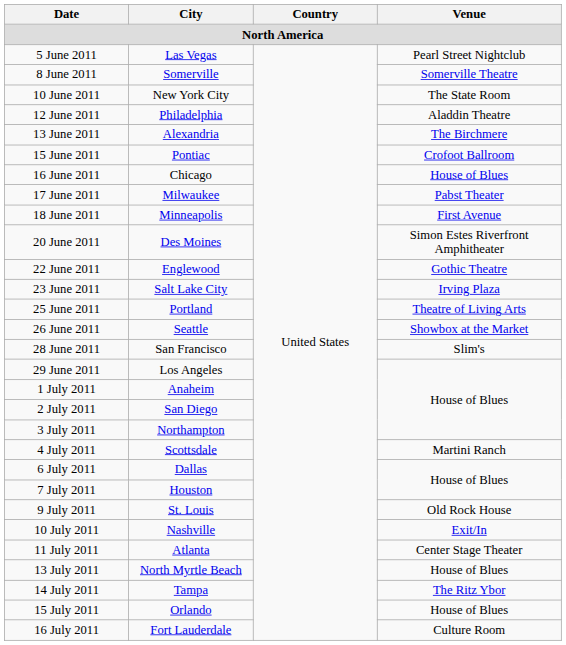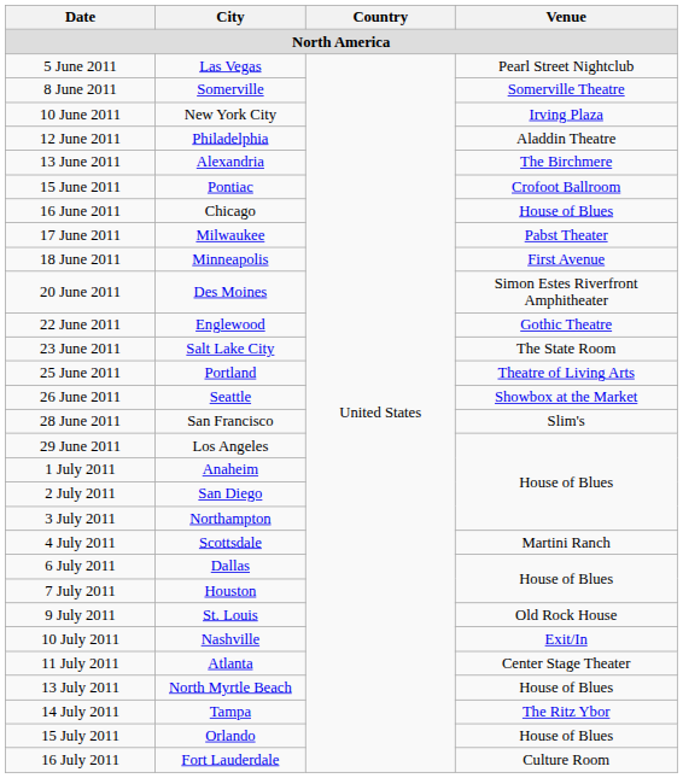 <table class="wikitable" style="text-align:center;">
 <tr>
 <th width="150">Date</th>
 <th width="150">City</th>
 <th width="150">Country</th>
 <th width="225">Venue</th>
 </tr>
 <tr bgcolor="#DDDDDD">
 <td colspan=4><strong>North America</strong></td>
 </tr>
 <tr>
 <td>5 June 2011</td>
 <td><a href='#'>Las Vegas</a></td>
 <td rowspan="29">United States</td>
 <td>Pearl Street Nightclub</td>
 </tr>
 <tr>
 <td>8 June 2011</td>
 <td><a href='#'>Somerville</a></td>
 <td><a href='#'>Somerville Theatre</a></td>
 </tr>
 <tr>
 <td>10 June 2011</td>
 <td>New York City</td>
-<td>The State Room</td>
+<td><a href='#'>Irving Plaza</a></td>
 </tr>
 <tr>
 <td>12 June 2011</td>
 <td><a href='#'>Philadelphia</a></td>
 <td>Aladdin Theatre</td>
 </tr>
 <tr>
 <td>13 June 2011</td>
 <td><a href='#'>Alexandria</a></td>
 <td><a href='#'>The Birchmere</a></td>
 </tr>
 <tr>
 <td>15 June 2011</td>
 <td><a href='#'>Pontiac</a></td>
 <td><a href='#'>Crofoot Ballroom</a></td>
 </tr>
 <tr>
 <td>16 June 2011</td>
 <td>Chicago</td>
 <td><a href='#'>House of Blues</a></td>
 </tr>
 <tr>
 <td>17 June 2011</td>
 <td><a href='#'>Milwaukee</a></td>
 <td><a href='#'>Pabst Theater</a></td>
 </tr>
 <tr>
 <td>18 June 2011</td>
 <td><a href='#'>Minneapolis</a></td>
 <td><a href='#'>First Avenue</a></td>
 </tr>
 <tr>
 <td>20 June 2011</td>
 <td><a href='#'>Des Moines</a></td>
 <td>Simon Estes Riverfront Amphitheater</td>
 </tr>
 <tr>
 <td>22 June 2011</td>
 <td><a href='#'>Englewood</a></td>
 <td><a href='#'>Gothic Theatre</a></td>
 </tr>
 <tr>
 <td>23 June 2011</td>
 <td><a href='#'>Salt Lake City</a></td>
-<td><a href='#'>Irving Plaza</a></td>
+<td>The State Room</td>
 </tr>
 <tr>
 <td>25 June 2011</td>
 <td><a href='#'>Portland</a></td>
 <td><a href='#'>Theatre of Living Arts</a></td>
 </tr>
 <tr>
 <td>26 June 2011</td>
 <td><a href='#'>Seattle</a></td>
 <td><a href='#'>Showbox at the Market</a></td>
 </tr>
 <tr>
 <td>28 June 2011</td>
 <td>San Francisco</td>
 <td>Slim's</td>
 </tr>
 <tr>
 <td>29 June 2011</td>
 <td>Los Angeles</td>
 <td rowspan="4">House of Blues</td>
 </tr>
 <tr>
 <td>1 July 2011</td>
 <td><a href='#'>Anaheim</a></td>
 </tr>
 <tr>
 <td>2 July 2011</td>
 <td><a href='#'>San Diego</a></td>
 </tr>
 <tr>
 <td>3 July 2011</td>
 <td><a href='#'>Northampton</a></td>
 </tr>
 <tr>
 <td>4 July 2011</td>
 <td><a href='#'>Scottsdale</a></td>
 <td>Martini Ranch</td>
 </tr>
 <tr>
 <td>6 July 2011</td>
 <td><a href='#'>Dallas</a></td>
 <td rowspan="2">House of Blues</td>
 </tr>
 <tr>
 <td>7 July 2011</td>
 <td><a href='#'>Houston</a></td>
 </tr>
 <tr>
 <td>9 July 2011</td>
 <td><a href='#'>St. Louis</a></td>
 <td>Old Rock House</td>
 </tr>
 <tr>
 <td>10 July 2011</td>
 <td><a href='#'>Nashville</a></td>
 <td><a href='#'>Exit/In</a></td>
 </tr>
 <tr>
 <td>11 July 2011</td>
 <td><a href='#'>Atlanta</a></td>
 <td>Center Stage Theater</td>
 </tr>
 <tr>
 <td>13 July 2011</td>
 <td><a href='#'>North Myrtle Beach</a></td>
 <td>House of Blues</td>
 </tr>
 <tr>
 <td>14 July 2011</td>
 <td><a href='#'>Tampa</a></td>
 <td><a href='#'>The Ritz Ybor</a></td>
 </tr>
 <tr>
 <td>15 July 2011</td>
 <td><a href='#'>Orlando</a></td>
 <td>House of Blues</td>
 </tr>
 <tr>
 <td>16 July 2011</td>
 <td><a href='#'>Fort Lauderdale</a></td>
 <td>Culture Room</td>
 </tr>
 </table>
